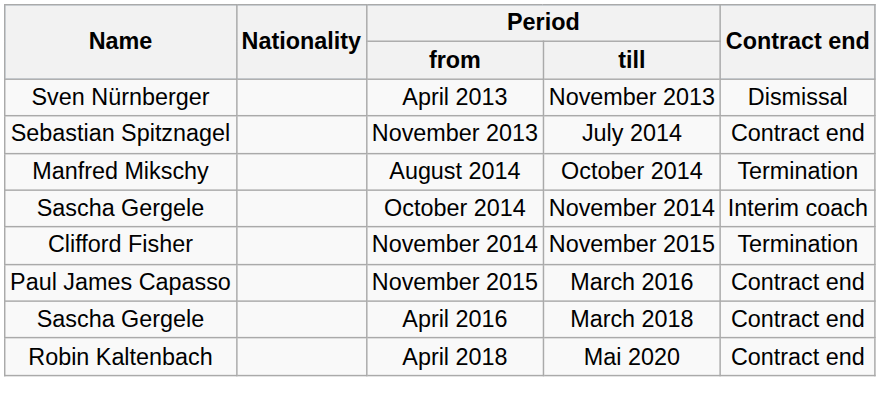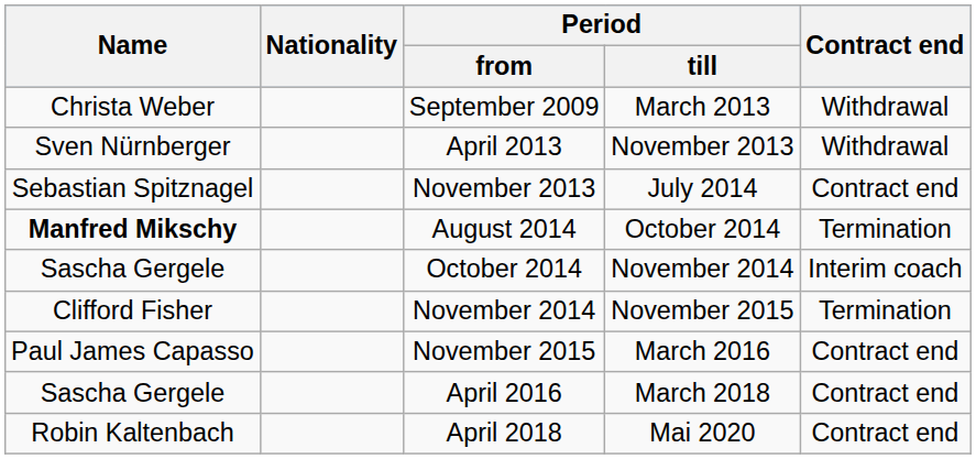 <table class="wikitable" style="text-align:center;">
 <tr style="background-color:#ABCDEF;">
 <th rowspan="2">Name</th>
 <th rowspan="2">Nationality</th>
 <th colspan="2">Period</th>
 <th rowspan="2">Contract end</th>
 </tr>
 <tr>
 <th>from</th>
 <th>till</th>
 </tr>
 <tr>
+<td>Christa Weber</td>
+<td></td>
+<td>September 2009</td>
+<td>March 2013</td>
+<td>Withdrawal</td>
+</tr>
+<tr>
 <td>Sven Nürnberger</td>
 <td></td>
 <td>April 2013</td>
 <td>November 2013</td>
-<td>Dismissal</td>
+<td>Withdrawal</td>
 </tr>
 <tr>
 <td>Sebastian Spitznagel</td>
 <td></td>
 <td>November 2013</td>
 <td>July 2014</td>
 <td>Contract end</td>
 </tr>
 <tr>
-<td>Manfred Mikschy</td>
+<td><strong>Manfred Mikschy</strong></td>
 <td></td>
 <td>August 2014</td>
 <td>October 2014</td>
 <td>Termination</td>
 </tr>
 <tr>
 <td>Sascha Gergele</td>
 <td></td>
 <td>October 2014</td>
 <td>November 2014</td>
 <td>Interim coach</td>
 </tr>
 <tr>
 <td>Clifford Fisher</td>
 <td></td>
 <td>November 2014</td>
 <td>November 2015</td>
 <td>Termination</td>
 </tr>
 <tr>
 <td>Paul James Capasso</td>
 <td></td>
 <td>November 2015</td>
 <td>March 2016</td>
 <td>Contract end</td>
 </tr>
 <tr>
 <td>Sascha Gergele</td>
 <td></td>
 <td>April 2016</td>
 <td>March 2018</td>
 <td>Contract end</td>
 </tr>
 <tr>
 <td>Robin Kaltenbach</td>
 <td></td>
 <td>April 2018</td>
 <td>Mai 2020</td>
 <td>Contract end</td>
 </tr>
 </table>
